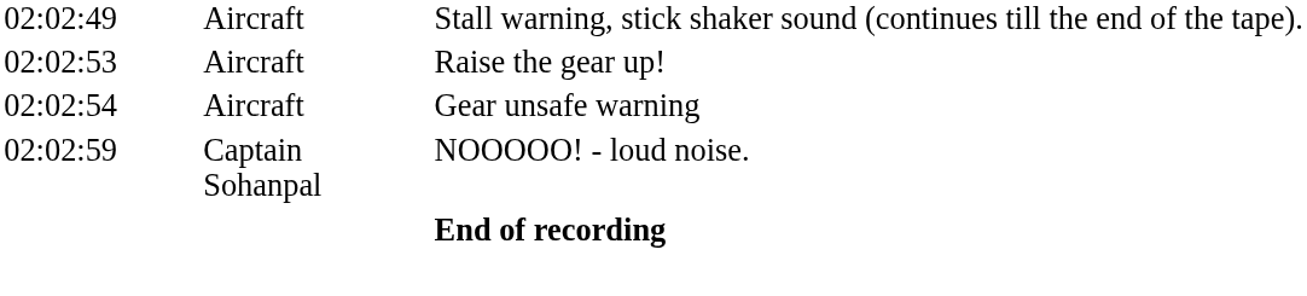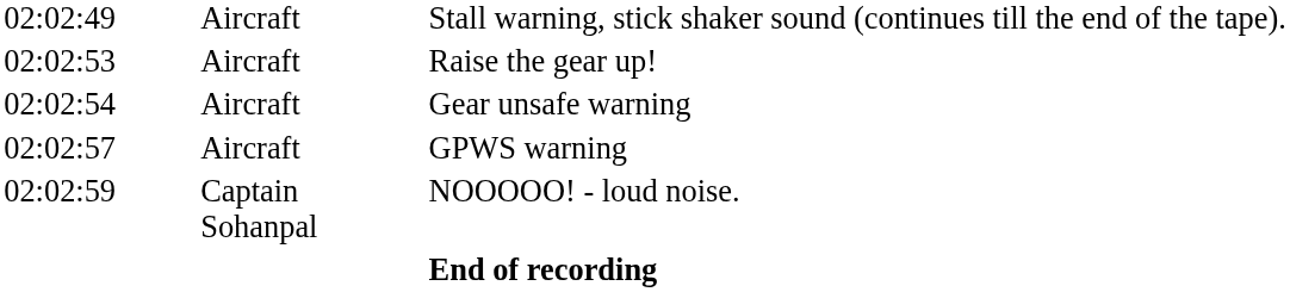 <table align="center" style="border:none;" cellpadding="1">
 <tr>
 <th style="width:6.0em;"></th>
 <th style="width:7.0em;"></th>
 <th style="width:37.0em;"></th>
 </tr>
 <tr style="vertical-align:top;">
 <td>02:02:49</td>
 <td>Aircraft</td>
 <td>Stall warning, stick  shaker sound (continues  till the end of the tape).</td>
 </tr>
 <tr style="vertical-align:top;">
 <td>02:02:53</td>
 <td>Aircraft</td>
 <td>Raise the gear up!</td>
 </tr>
 <tr style="vertical-align:top;">
 <td>02:02:54</td>
 <td>Aircraft</td>
 <td>Gear unsafe warning</td>
 </tr>
 <tr style="vertical-align:top;">
+<td>02:02:57</td>
+<td>Aircraft</td>
+<td>GPWS warning</td>
+</tr>
+<tr style="vertical-align:top;">
 <td>02:02:59</td>
 <td>Captain Sohanpal</td>
 <td>NOOOOO! - loud noise.</td>
 </tr>
 <tr style="vertical-align:top;">
 <td></td>
 <td></td>
 <td><strong>End of recording</strong></td>
 </tr>
 </table>
